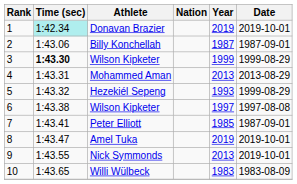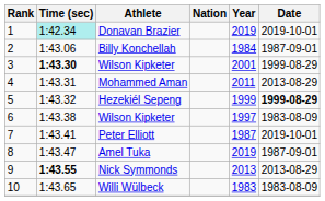 <table class=wikitable style="font-size:95%">
 <tr>
 <th>Rank</th>
 <th>Time (sec)</th>
 <th>Athlete</th>
 <th>Nation</th>
 <th>Year</th>
 <th>Date</th>
 </tr>
 <tr>
 <td>1</td>
 <td style="background: paleturquoise;">1:42.34</td>
 <td><a href='#'>Donavan Brazier</a></td>
 <td></td>
 <td><a href='#'>2019</a></td>
 <td>2019-10-01</td>
 </tr>
 <tr>
 <td>2</td>
 <td>1:43.06</td>
 <td><a href='#'>Billy Konchellah</a></td>
 <td></td>
-<td><a href='#'>1987</a></td>
+<td><a href='#'>1984</a></td>
 <td>1987-09-01</td>
 </tr>
 <tr>
 <td>3</td>
 <td><strong>1:43.30</strong></td>
 <td><a href='#'>Wilson Kipketer</a></td>
 <td></td>
-<td><a href='#'>1999</a></td>
+<td><a href='#'>2001</a></td>
 <td>1999-08-29</td>
 </tr>
 <tr>
 <td>4</td>
 <td>1:43.31</td>
 <td><a href='#'>Mohammed Aman</a></td>
 <td></td>
-<td><a href='#'>2013</a></td>
+<td><a href='#'>2011</a></td>
 <td>2013-08-29</td>
 </tr>
 <tr>
 <td>5</td>
 <td>1:43.32</td>
 <td><a href='#'>Hezekiél Sepeng </a></td>
 <td></td>
-<td><a href='#'>1993</a></td>
-<td>1999-08-29</td>
+<td><a href='#'>1999</a></td>
+<td><strong>1999-08-29</strong></td>
 </tr>
 <tr>
 <td>6</td>
 <td>1:43.38</td>
 <td><a href='#'>Wilson Kipketer</a></td>
 <td></td>
 <td><a href='#'>1997</a></td>
-<td>1997-08-08</td>
+<td>1983-08-09</td>
 </tr>
 <tr>
 <td>7</td>
 <td>1:43.41</td>
 <td><a href='#'>Peter Elliott</a></td>
 <td></td>
-<td><a href='#'>1985</a></td>
-<td>1987-09-01</td>
+<td><a href='#'>1987</a></td>
+<td>2019-10-01</td>
 </tr>
 <tr>
 <td>8</td>
 <td>1:43.47</td>
 <td><a href='#'>Amel Tuka</a></td>
 <td></td>
 <td><a href='#'>2019</a></td>
-<td>2019-10-01</td>
+<td>1987-09-01</td>
 </tr>
 <tr>
 <td>9</td>
-<td>1:43.55</td>
+<td><strong>1:43.55</strong></td>
 <td><a href='#'>Nick Symmonds</a></td>
 <td></td>
 <td><a href='#'>2013</a></td>
-<td>2019-10-01</td>
+<td>2013-08-29</td>
 </tr>
 <tr>
 <td>10</td>
 <td>1:43.65</td>
 <td><a href='#'>Willi Wülbeck</a></td>
 <td></td>
 <td><a href='#'>1983</a></td>
 <td>1983-08-09</td>
 </tr>
 <tr>
 </tr>
 </table>
